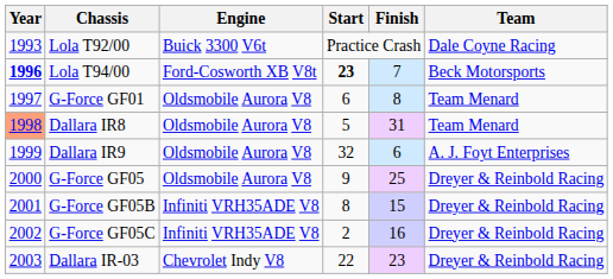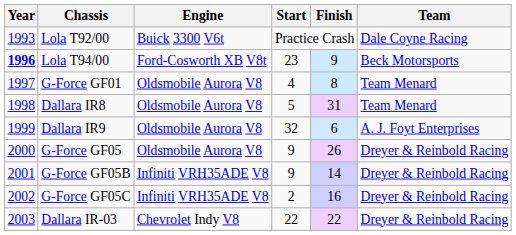 <table class="wikitable" style="font-size: 95%;">
 <tr>
 <th>Year</th>
 <th>Chassis</th>
 <th>Engine</th>
 <th>Start</th>
 <th>Finish</th>
 <th>Team</th>
 </tr>
 <tr>
 <td><a href='#'>1993</a></td>
 <td><a href='#'>Lola</a> T92/00</td>
 <td><a href='#'>Buick</a> <a href='#'>3300</a> <a href='#'>V6</a><a href='#'>t</a></td>
 <td colspan=2>Practice Crash</td>
 <td><a href='#'>Dale Coyne Racing</a></td>
 </tr>
 <tr>
 <td><strong><a href='#'>1996</a></strong></td>
 <td><a href='#'>Lola</a> T94/00</td>
 <td><a href='#'>Ford-Cosworth XB</a> <a href='#'>V8</a><a href='#'>t</a></td>
-<td align=center><strong>23</strong></td>
-<td align=center style="background:#CFEAFF;">7</td>
+<td align=center>23</td>
+<td align=center style="background:#CFEAFF;">9</td>
 <td><a href='#'>Beck Motorsports</a></td>
 </tr>
 <tr>
 <td><a href='#'>1997</a></td>
 <td><a href='#'>G-Force</a> GF01</td>
 <td><a href='#'>Oldsmobile</a> <a href='#'>Aurora</a> <a href='#'>V8</a></td>
-<td align=center>6</td>
+<td align=center>4</td>
 <td align=center style="background:#CFEAFF;">8</td>
 <td><a href='#'>Team Menard</a></td>
 </tr>
 <tr>
-<td style="background: lightsalmon;"><a href='#'>1998</a></td>
+<td><a href='#'>1998</a></td>
 <td><a href='#'>Dallara</a> IR8</td>
 <td><a href='#'>Oldsmobile</a> <a href='#'>Aurora</a> <a href='#'>V8</a></td>
 <td align=center>5</td>
 <td align=center style="background:#EFCFFF;">31</td>
 <td><a href='#'>Team Menard</a></td>
 </tr>
 <tr>
 <td><a href='#'>1999</a></td>
 <td><a href='#'>Dallara</a> IR9</td>
 <td><a href='#'>Oldsmobile</a> <a href='#'>Aurora</a> <a href='#'>V8</a></td>
 <td align=center>32</td>
 <td align=center style="background:#CFEAFF;">6</td>
 <td><a href='#'>A. J. Foyt Enterprises</a></td>
 </tr>
 <tr>
 <td><a href='#'>2000</a></td>
 <td><a href='#'>G-Force</a> GF05</td>
 <td><a href='#'>Oldsmobile</a> <a href='#'>Aurora</a> <a href='#'>V8</a></td>
 <td align=center>9</td>
-<td align=center style="background:#EFCFFF;">25</td>
+<td align=center style="background:#EFCFFF;">26</td>
 <td><a href='#'>Dreyer & Reinbold Racing</a></td>
 </tr>
 <tr>
 <td><a href='#'>2001</a></td>
 <td><a href='#'>G-Force</a> GF05B</td>
 <td><a href='#'>Infiniti</a> <a href='#'>VRH35ADE</a> <a href='#'>V8</a></td>
-<td align=center>8</td>
-<td align=center style="background:#CFCFFF;">15</td>
+<td align=center>9</td>
+<td align=center style="background:#CFCFFF;">14</td>
 <td><a href='#'>Dreyer & Reinbold Racing</a></td>
 </tr>
 <tr>
 <td><a href='#'>2002</a></td>
 <td><a href='#'>G-Force</a> GF05C</td>
 <td><a href='#'>Infiniti</a> <a href='#'>VRH35ADE</a> <a href='#'>V8</a></td>
 <td align=center>2</td>
 <td align=center style="background:#CFCFFF;">16</td>
 <td><a href='#'>Dreyer & Reinbold Racing</a></td>
 </tr>
 <tr>
 <td><a href='#'>2003</a></td>
 <td><a href='#'>Dallara</a> IR-03</td>
 <td><a href='#'>Chevrolet</a> Indy <a href='#'>V8</a></td>
 <td align=center>22</td>
-<td align=center style="background:#EFCFFF;">23</td>
+<td align=center style="background:#EFCFFF;">22</td>
 <td><a href='#'>Dreyer & Reinbold Racing</a></td>
 </tr>
 </table>
